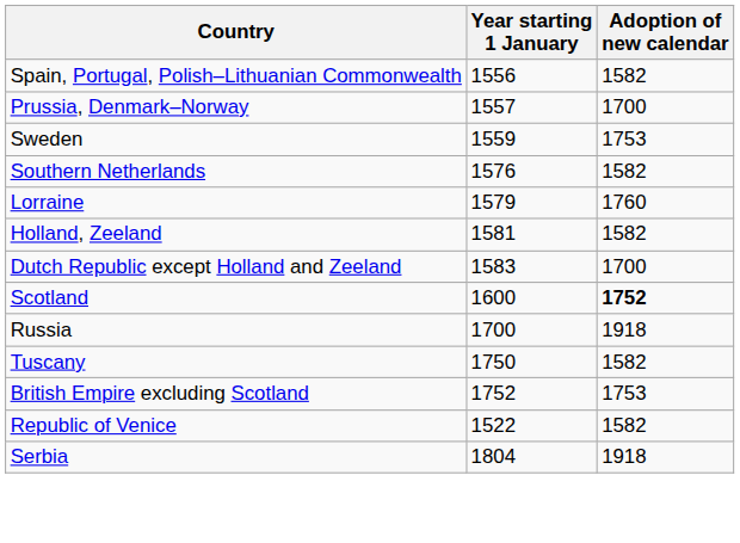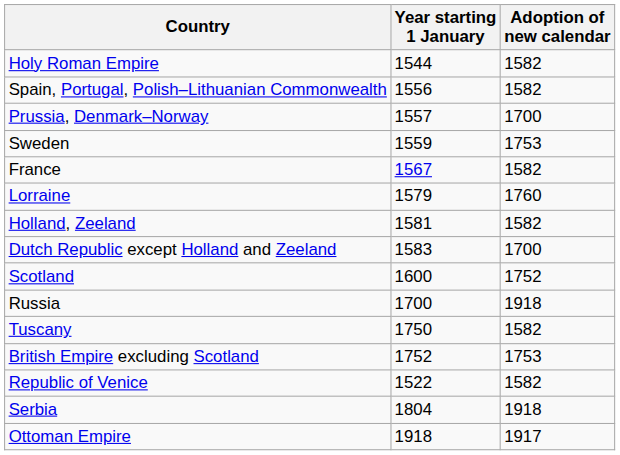 <table class="wikitable sortable" style="margin:auto;">
 <tr>
 <th>Country</th>
 <th>Year starting<br>1 January</th>
 <th>Adoption of<br> new calendar</th>
+</tr>
+<tr>
+<td><a href='#'>Holy Roman Empire</a></td>
+<td>1544</td>
+<td>1582</td>
 </tr>
 <tr>
 <td>Spain, <a href='#'>Portugal</a>, <a href='#'>Polish–Lithuanian Commonwealth</a></td>
 <td>1556</td>
 <td>1582</td>
 </tr>
 <tr>
 <td><a href='#'>Prussia</a>, <a href='#'>Denmark–Norway</a></td>
 <td>1557</td>
 <td>1700</td>
 </tr>
 <tr>
 <td>Sweden</td>
 <td>1559</td>
 <td>1753</td>
 </tr>
 <tr>
-<td><a href='#'>Southern Netherlands</a></td>
-<td>1576</td>
+<td>France</td>
+<td><a href='#'>1567</a></td>
 <td>1582</td>
 </tr>
 <tr>
 <td><a href='#'>Lorraine</a></td>
 <td>1579</td>
 <td>1760</td>
 </tr>
 <tr>
 <td><a href='#'>Holland</a>, <a href='#'>Zeeland</a></td>
 <td>1581</td>
 <td>1582</td>
 </tr>
 <tr>
 <td><a href='#'>Dutch Republic</a> except <a href='#'>Holland</a> and <a href='#'>Zeeland</a></td>
 <td>1583</td>
 <td>1700</td>
 </tr>
 <tr>
 <td><a href='#'>Scotland</a></td>
 <td>1600</td>
-<td><strong>1752</strong></td>
+<td>1752</td>
 </tr>
 <tr>
 <td>Russia</td>
 <td>1700</td>
 <td>1918</td>
 </tr>
 <tr>
 <td><a href='#'>Tuscany</a></td>
 <td>1750</td>
 <td>1582</td>
 </tr>
 <tr>
 <td><a href='#'>British Empire</a> excluding <a href='#'>Scotland</a></td>
 <td>1752</td>
 <td>1753</td>
 </tr>
 <tr>
 <td><a href='#'>Republic of Venice</a></td>
 <td>1522</td>
 <td>1582</td>
 </tr>
 <tr>
 <td><a href='#'>Serbia</a></td>
 <td>1804</td>
 <td>1918</td>
 </tr>
+<tr>
+<td><a href='#'>Ottoman Empire</a></td>
+<td>1918</td>
+<td>1917</td>
+</tr>
 </table>
